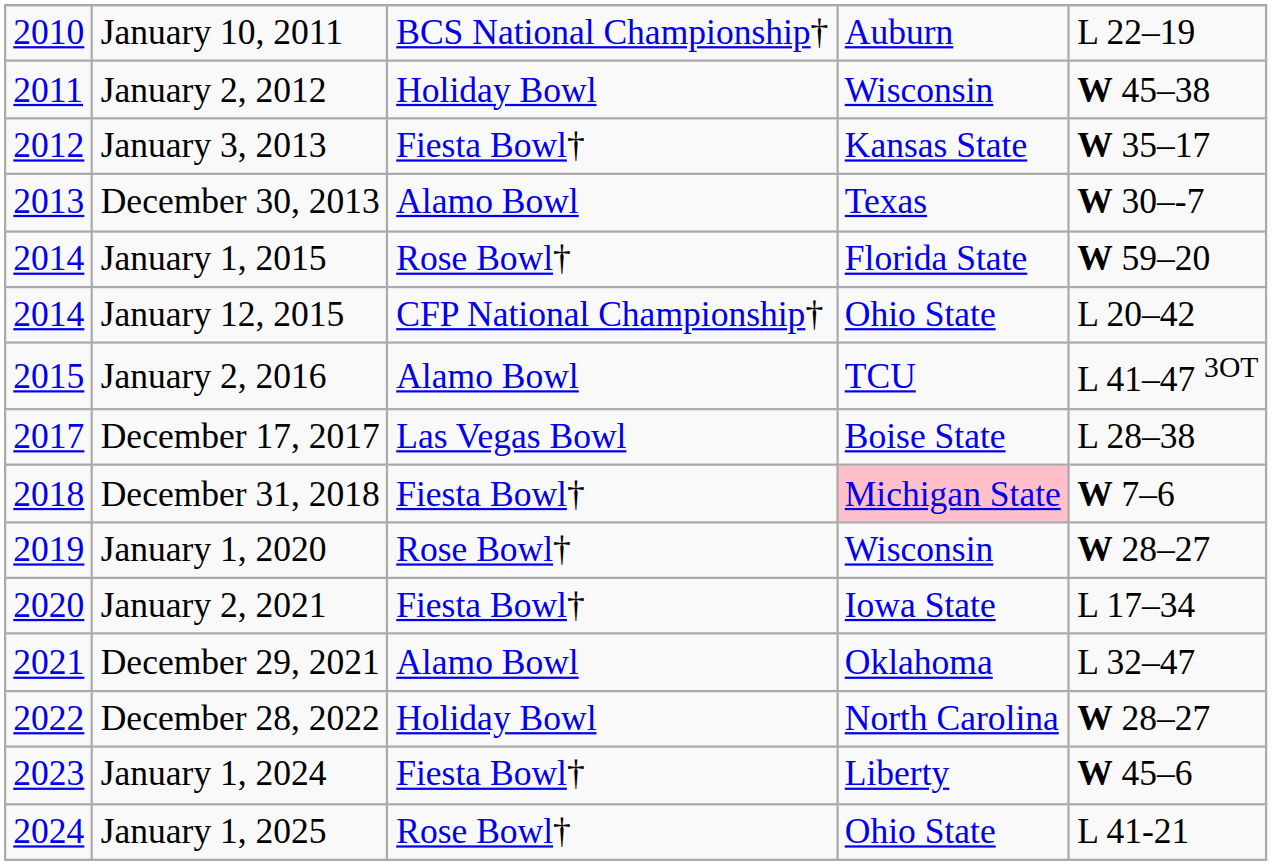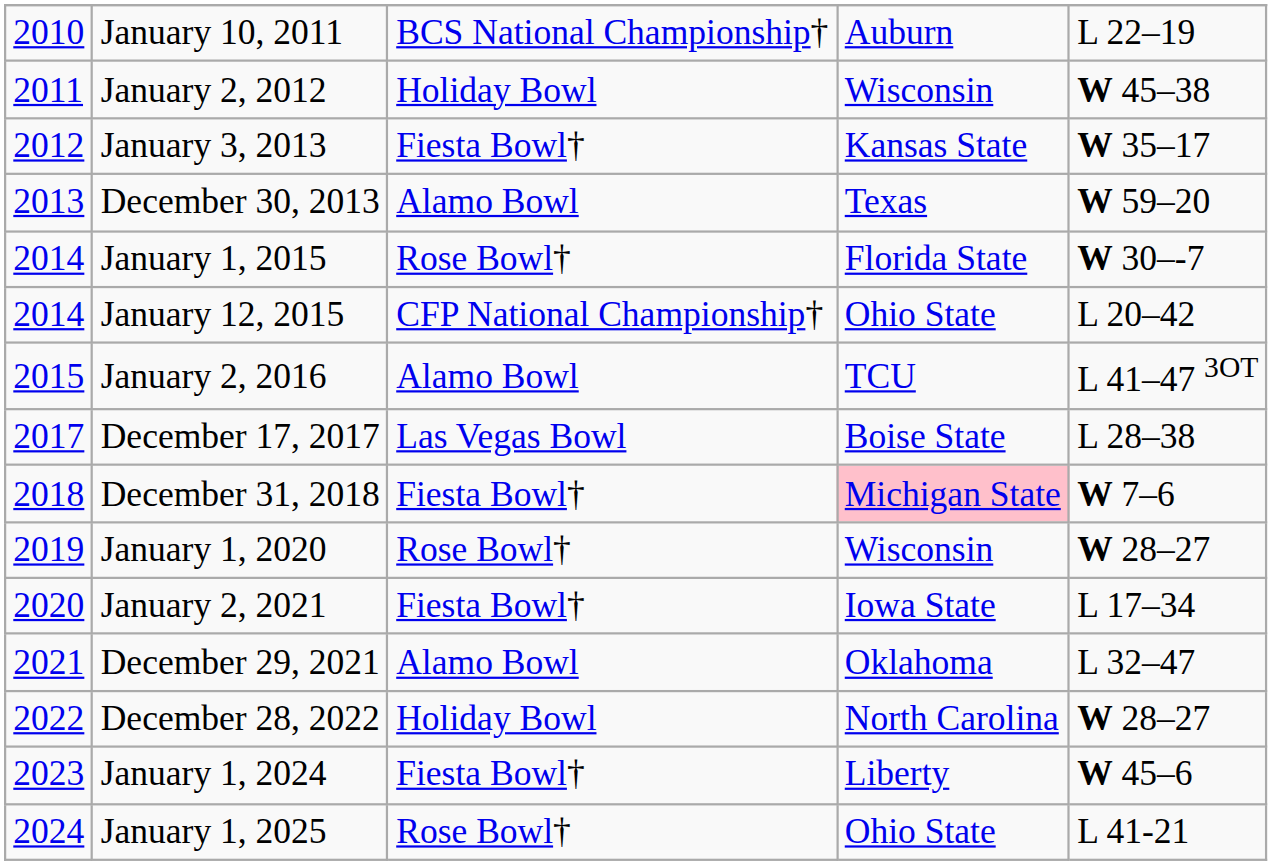 <table class="wikitable">
 <tr>
 </tr>
 <tr>
 <td><a href='#'>2010</a></td>
 <td>January 10, 2011</td>
 <td><a href='#'>BCS National Championship</a>†</td>
 <td><a href='#'>Auburn</a></td>
 <td>L 22–19</td>
 </tr>
 <tr>
 <td><a href='#'>2011</a></td>
 <td>January 2, 2012</td>
 <td><a href='#'>Holiday Bowl</a></td>
 <td><a href='#'>Wisconsin</a></td>
 <td><strong>W</strong> 45–38</td>
 </tr>
 <tr>
 <td><a href='#'>2012</a></td>
 <td>January 3, 2013</td>
 <td><a href='#'>Fiesta Bowl</a>†</td>
 <td><a href='#'>Kansas State</a></td>
 <td><strong>W</strong> 35–17</td>
 </tr>
 <tr>
 <td><a href='#'>2013</a></td>
 <td>December 30, 2013</td>
 <td><a href='#'>Alamo Bowl</a></td>
 <td><a href='#'>Texas</a></td>
-<td><strong>W</strong> 30–-7</td>
+<td><strong>W</strong>  59–20</td>
 </tr>
 <tr>
 <td><a href='#'>2014</a></td>
 <td>January 1, 2015</td>
 <td><a href='#'>Rose Bowl</a>†</td>
 <td><a href='#'>Florida State</a></td>
-<td><strong>W</strong>  59–20</td>
+<td><strong>W</strong> 30–-7</td>
 </tr>
 <tr>
 <td><a href='#'>2014</a></td>
 <td>January 12, 2015</td>
 <td><a href='#'>CFP National Championship</a>†</td>
 <td><a href='#'>Ohio State</a></td>
 <td>L  20–42</td>
 </tr>
 <tr>
 <td><a href='#'>2015</a></td>
 <td>January 2, 2016</td>
 <td><a href='#'>Alamo Bowl</a></td>
 <td><a href='#'>TCU</a></td>
 <td>L  41–47 <sup>3OT</sup></td>
 </tr>
 <tr>
 <td><a href='#'>2017</a></td>
 <td>December 17, 2017</td>
 <td><a href='#'>Las Vegas Bowl</a></td>
 <td><a href='#'>Boise State</a></td>
 <td>L 28–38</td>
 </tr>
 <tr>
 <td><a href='#'>2018</a></td>
 <td>December 31, 2018</td>
 <td><a href='#'>Fiesta Bowl</a>†</td>
 <td style="background: pink;"><a href='#'>Michigan State</a></td>
 <td><strong>W</strong> 7–6</td>
 </tr>
 <tr>
 <td><a href='#'>2019</a></td>
 <td>January 1, 2020</td>
 <td><a href='#'>Rose Bowl</a>†</td>
 <td><a href='#'>Wisconsin</a></td>
 <td><strong>W</strong> 28–27</td>
 </tr>
 <tr>
 <td><a href='#'>2020</a></td>
 <td>January 2, 2021</td>
 <td><a href='#'>Fiesta Bowl</a>†</td>
 <td><a href='#'>Iowa State</a></td>
 <td>L 17–34</td>
 </tr>
 <tr>
 <td><a href='#'>2021</a></td>
 <td>December 29, 2021</td>
 <td><a href='#'>Alamo Bowl</a></td>
 <td><a href='#'>Oklahoma</a></td>
 <td>L 32–47</td>
 </tr>
 <tr>
 <td><a href='#'>2022</a></td>
 <td>December 28, 2022</td>
 <td><a href='#'>Holiday Bowl</a></td>
 <td><a href='#'>North Carolina</a></td>
 <td><strong>W</strong> 28–27</td>
 </tr>
 <tr>
 <td><a href='#'>2023</a></td>
 <td>January 1, 2024</td>
 <td><a href='#'>Fiesta Bowl</a>†</td>
 <td><a href='#'>Liberty</a></td>
 <td><strong>W</strong> 45–6</td>
 </tr>
 <tr>
 <td><a href='#'>2024</a></td>
 <td>January 1, 2025</td>
 <td><a href='#'>Rose Bowl</a>†</td>
 <td><a href='#'>Ohio State</a></td>
 <td>L 41-21</td>
 </tr>
 </table>
